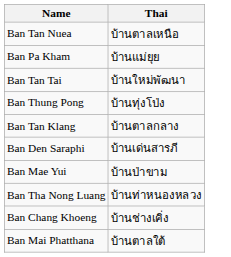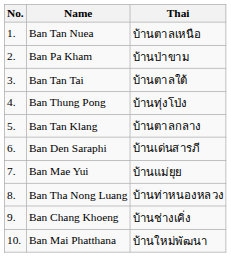 <table class="wikitable sortable">
 <tr>
+<th>No.</th>
 <th>Name</th>
 <th>Thai</th>
 </tr>
 <tr>
+<td>1.</td>
 <td>Ban Tan Nuea</td>
 <td>บ้านตาลเหนือ</td>
 </tr>
 <tr>
+<td>2.</td>
 <td>Ban Pa Kham</td>
-<td>บ้านแม่ยุย</td>
+<td>บ้านป่าขาม</td>
 </tr>
 <tr>
+<td>3.</td>
 <td>Ban Tan Tai</td>
-<td>บ้านใหม่พัฒนา</td>
+<td>บ้านตาลใต้</td>
 </tr>
 <tr>
+<td>4.</td>
 <td>Ban Thung Pong</td>
 <td>บ้านทุ่งโป่ง</td>
 </tr>
 <tr>
+<td>5.</td>
 <td>Ban Tan Klang</td>
 <td>บ้านตาลกลาง</td>
 </tr>
 <tr>
+<td>6.</td>
 <td>Ban Den Saraphi</td>
 <td>บ้านเด่นสารภี</td>
 </tr>
 <tr>
+<td>7.</td>
 <td>Ban Mae Yui</td>
-<td>บ้านป่าขาม</td>
+<td>บ้านแม่ยุย</td>
 </tr>
 <tr>
+<td>8.</td>
 <td>Ban Tha Nong Luang</td>
 <td>บ้านท่าหนองหลวง</td>
 </tr>
 <tr>
+<td>9.</td>
 <td>Ban Chang Khoeng</td>
 <td>บ้านช่างเคิ่ง</td>
 </tr>
 <tr>
+<td>10.</td>
 <td>Ban Mai Phatthana</td>
-<td>บ้านตาลใต้</td>
+<td>บ้านใหม่พัฒนา</td>
 </tr>
 </table>
